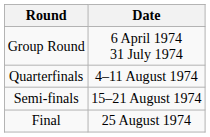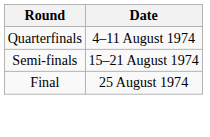 <table class="wikitable" style="text-align: center">
 <tr>
 <th>Round</th>
 <th>Date</th>
-</tr>
-<tr>
-<td>Group Round</td>
-<td>6 April 1974<br>31 July 1974</td>
 </tr>
 <tr>
 <td>Quarterfinals</td>
 <td>4–11 August 1974</td>
 </tr>
 <tr>
 <td>Semi-finals</td>
 <td>15–21 August 1974</td>
 </tr>
 <tr>
 <td>Final</td>
 <td>25 August 1974</td>
 </tr>
 </table>
